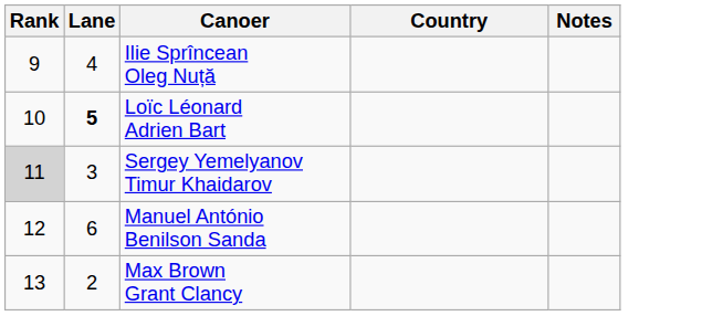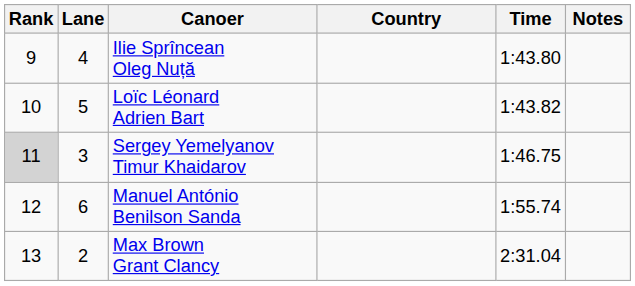 <table class="wikitable" style="text-align:center;">
 <tr>
 <th width=30>Rank</th>
 <th width=30>Lane</th>
 <th width=175>Canoer</th>
 <th width=150>Country</th>
+<th width=30>Time</th>
 <th width=50>Notes</th>
 </tr>
 <tr>
 <td>9</td>
 <td>4</td>
 <td align=left><a href='#'>Ilie Sprîncean</a><br><a href='#'>Oleg Nuță</a></td>
 <td align=left></td>
+<td>1:43.80</td>
 <td></td>
 </tr>
 <tr>
 <td>10</td>
-<td><strong>5</strong></td>
+<td>5</td>
 <td align=left><a href='#'>Loïc Léonard</a><br><a href='#'>Adrien Bart</a></td>
 <td align=left></td>
+<td>1:43.82</td>
 <td></td>
 </tr>
 <tr>
 <td style="background: lightgrey;">11</td>
 <td>3</td>
 <td align=left><a href='#'>Sergey Yemelyanov</a><br><a href='#'>Timur Khaidarov</a></td>
 <td align=left></td>
+<td>1:46.75</td>
 <td></td>
 </tr>
 <tr>
 <td>12</td>
 <td>6</td>
 <td align=left><a href='#'>Manuel António</a><br><a href='#'>Benilson Sanda</a></td>
 <td align=left></td>
+<td>1:55.74</td>
 <td></td>
 </tr>
 <tr>
 <td>13</td>
 <td>2</td>
 <td align=left><a href='#'>Max Brown</a><br><a href='#'>Grant Clancy</a></td>
 <td align=left></td>
+<td>2:31.04</td>
 <td></td>
 </tr>
 </table>
